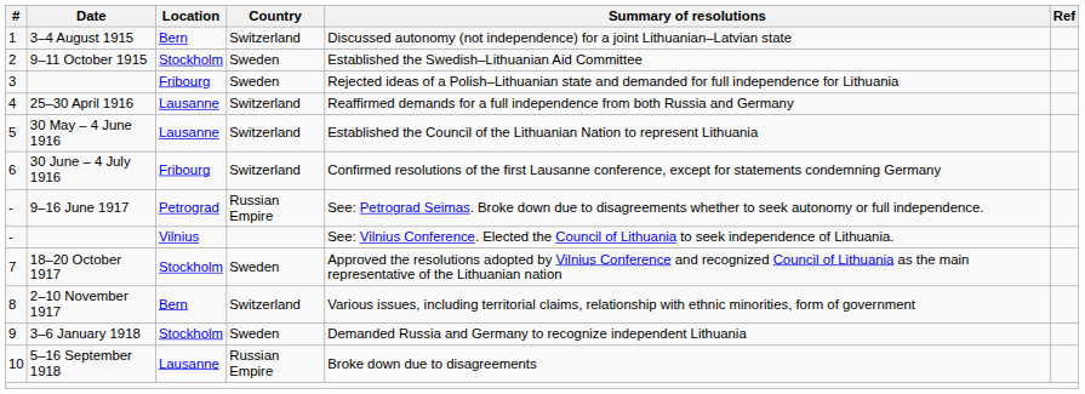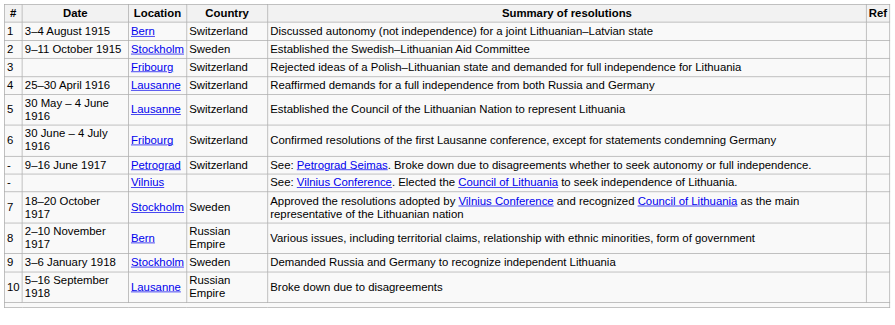 <table class="wikitable sortable">
 <tr>
 <th>#</th>
 <th>Date</th>
 <th>Location</th>
 <th>Country</th>
 <th>Summary of resolutions</th>
 <th>Ref</th>
 </tr>
 <tr>
 <td>1</td>
 <td data-sort-value="1915-08-03">3–4 August 1915</td>
 <td><a href='#'>Bern</a></td>
 <td>Switzerland</td>
 <td>Discussed autonomy (not independence) for a joint Lithuanian–Latvian state</td>
 <td></td>
 </tr>
 <tr>
 <td>2</td>
 <td data-sort-value="1915-10-09">9–11 October 1915</td>
 <td><a href='#'>Stockholm</a></td>
 <td>Sweden</td>
 <td>Established the Swedish–Lithuanian Aid Committee</td>
 <td></td>
 </tr>
 <tr>
 <td>3</td>
 <td data-sort-value="1916-02-12"></td>
 <td><a href='#'>Fribourg</a></td>
-<td>Sweden</td>
+<td>Switzerland</td>
 <td>Rejected ideas of a Polish–Lithuanian state and demanded for full independence for Lithuania</td>
 <td></td>
 </tr>
 <tr>
 <td>4</td>
 <td data-sort-value="1916-04-25">25–30 April 1916</td>
 <td><a href='#'>Lausanne</a></td>
 <td>Switzerland</td>
 <td>Reaffirmed demands for a full independence from both Russia and Germany</td>
 <td></td>
 </tr>
 <tr>
 <td>5</td>
 <td data-sort-value="1916-05-30">30 May – 4 June 1916</td>
 <td><a href='#'>Lausanne</a></td>
 <td>Switzerland</td>
 <td>Established the Council of the Lithuanian Nation to represent Lithuania</td>
 <td></td>
 </tr>
 <tr>
 <td>6</td>
 <td data-sort-value="1916-06-30">30 June – 4 July 1916</td>
 <td><a href='#'>Fribourg</a></td>
 <td>Switzerland</td>
 <td>Confirmed resolutions of the first Lausanne conference, except for statements condemning Germany</td>
 <td></td>
 </tr>
 <tr>
 <td>-</td>
 <td data-sort-value="1917-06-09">9–16 June 1917</td>
 <td><a href='#'>Petrograd</a></td>
-<td>Russian Empire</td>
+<td>Switzerland</td>
 <td>See: <a href='#'>Petrograd Seimas</a>. Broke down due to disagreements whether to seek autonomy or full independence.</td>
 <td> </td>
 </tr>
 <tr>
 <td>-</td>
 <td data-sort-value="1917-09-18"></td>
 <td><a href='#'>Vilnius</a></td>
 <td></td>
 <td>See: <a href='#'>Vilnius Conference</a>. Elected the <a href='#'>Council of Lithuania</a> to seek independence of Lithuania.</td>
 <td> </td>
 </tr>
 <tr>
 <td>7</td>
 <td data-sort-value="1917-10-18">18–20 October 1917</td>
 <td><a href='#'>Stockholm</a></td>
 <td>Sweden</td>
 <td>Approved the resolutions adopted by <a href='#'>Vilnius Conference</a> and recognized <a href='#'>Council of Lithuania</a> as the main representative of the Lithuanian nation</td>
 <td></td>
 </tr>
 <tr>
 <td>8</td>
 <td data-sort-value="1917-11-02">2–10 November 1917</td>
 <td><a href='#'>Bern</a></td>
-<td>Switzerland</td>
+<td>Russian Empire</td>
 <td>Various issues, including territorial claims, relationship with ethnic minorities, form of government</td>
 <td></td>
 </tr>
 <tr>
 <td>9</td>
 <td data-sort-value="1918-01-03">3–6 January 1918</td>
 <td><a href='#'>Stockholm</a></td>
 <td>Sweden</td>
 <td>Demanded Russia and Germany to recognize independent Lithuania</td>
 <td></td>
 </tr>
 <tr>
 <td>10</td>
 <td data-sort-value="1918-09-05">5–16 September 1918</td>
 <td><a href='#'>Lausanne</a></td>
 <td>Russian Empire</td>
 <td>Broke down due to disagreements</td>
 <td></td>
 </tr>
 <tr class="sortbottom">
 <td colspan=6></td>
 </tr>
 </table>
